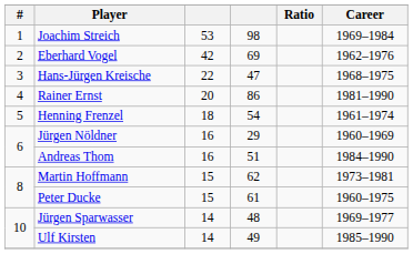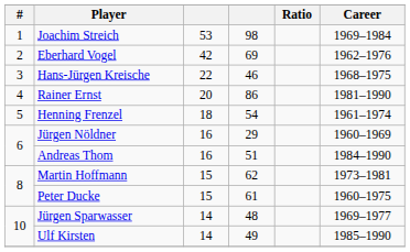 <table class="wikitable sortable" style="text-align:center;">
 <tr>
 </tr>
 <tr>
 <th width=30>#</th>
 <th width=180>Player</th>
 <th width=50></th>
 <th width=50></th>
 <th width=50>Ratio</th>
 <th width=100>Career</th>
 </tr>
 <tr>
 <td>1</td>
 <td style="text-align: left;"><a href='#'>Joachim Streich</a></td>
 <td>53</td>
 <td>98</td>
 <td></td>
 <td>1969–1984</td>
 </tr>
 <tr>
 <td>2</td>
 <td style="text-align: left;"><a href='#'>Eberhard Vogel</a></td>
 <td>42</td>
 <td>69</td>
 <td></td>
 <td>1962–1976</td>
 </tr>
 <tr>
 <td>3</td>
 <td style="text-align: left;"><a href='#'>Hans-Jürgen Kreische</a></td>
 <td>22</td>
-<td>47</td>
+<td>46</td>
 <td></td>
 <td>1968–1975</td>
 </tr>
 <tr>
 <td>4</td>
 <td style="text-align: left;"><a href='#'>Rainer Ernst</a></td>
 <td>20</td>
 <td>86</td>
 <td></td>
 <td>1981–1990</td>
 </tr>
 <tr>
 <td>5</td>
 <td style="text-align: left;"><a href='#'>Henning Frenzel</a></td>
 <td>18</td>
 <td>54</td>
 <td></td>
 <td>1961–1974</td>
 </tr>
 <tr>
 <td rowspan=2>6</td>
 <td style="text-align: left;"><a href='#'>Jürgen Nöldner</a></td>
 <td>16</td>
 <td>29</td>
 <td></td>
 <td>1960–1969</td>
 </tr>
 <tr>
 <td style="text-align: left;"><a href='#'>Andreas Thom</a></td>
 <td>16</td>
 <td>51</td>
 <td></td>
 <td>1984–1990</td>
 </tr>
 <tr>
 <td rowspan=2>8</td>
 <td style="text-align: left;"><a href='#'>Martin Hoffmann</a></td>
 <td>15</td>
 <td>62</td>
 <td></td>
 <td>1973–1981</td>
 </tr>
 <tr>
 <td style="text-align: left;"><a href='#'>Peter Ducke</a></td>
 <td>15</td>
 <td>61</td>
 <td></td>
 <td>1960–1975</td>
 </tr>
 <tr>
 <td rowspan=2>10</td>
 <td style="text-align: left;"><a href='#'>Jürgen Sparwasser</a></td>
 <td>14</td>
 <td>48</td>
 <td></td>
 <td>1969–1977</td>
 </tr>
 <tr>
 <td style="text-align: left;"><a href='#'>Ulf Kirsten</a></td>
 <td>14</td>
 <td>49</td>
 <td></td>
 <td>1985–1990</td>
 </tr>
 <tr>
 </tr>
 </table>
